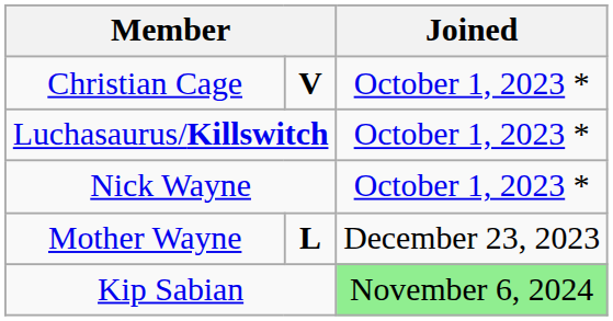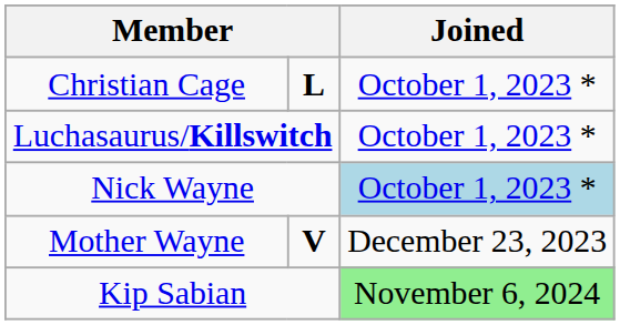 <table class="wikitable sortable" style="text-align:center;">
 <tr>
 <th colspan="2">Member</th>
 <th>Joined</th>
 </tr>
 <tr>
 <td><a href='#'>Christian Cage</a></td>
-<td><strong>V</strong></td>
+<td><strong>L</strong></td>
 <td><a href='#'>October 1, 2023</a> *</td>
 </tr>
 <tr>
 <td colspan="2"><a href='#'>Luchasaurus/<strong>Killswitch</strong></a></td>
 <td><a href='#'>October 1, 2023</a> *</td>
 </tr>
 <tr>
 <td colspan="2"><a href='#'>Nick Wayne</a></td>
-<td><a href='#'>October 1, 2023</a> *</td>
+<td style="background: lightblue;"><a href='#'>October 1, 2023</a> *</td>
 </tr>
 <tr>
 <td><a href='#'>Mother Wayne</a></td>
-<td><strong>L</strong></td>
+<td><strong>V</strong></td>
 <td>December 23, 2023</td>
 </tr>
 <tr>
 <td colspan="2"><a href='#'>Kip Sabian</a></td>
 <td style="background: lightgreen;">November 6, 2024</td>
 </tr>
 </table>
